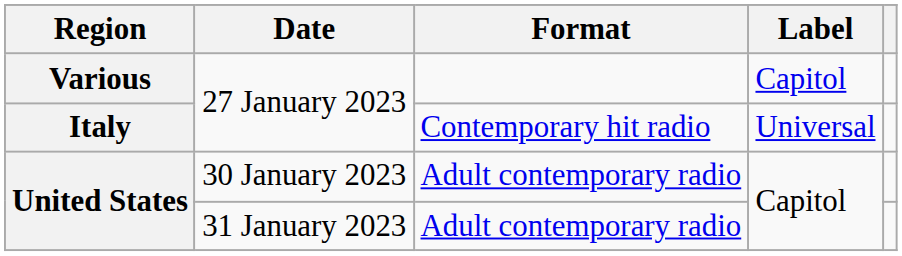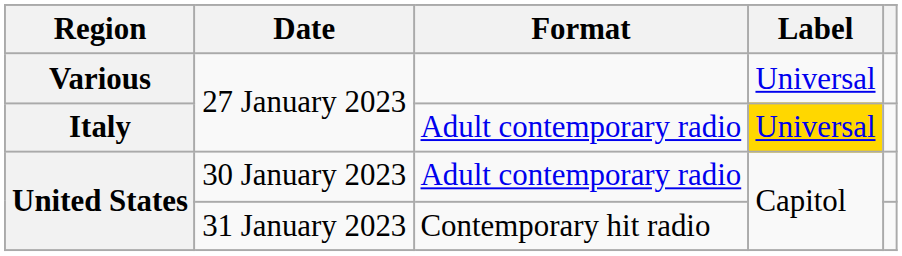 <table class="wikitable plainrowheaders">
 <tr>
 <th scope="col">Region</th>
 <th scope="col">Date</th>
 <th scope="col">Format</th>
 <th scope="col">Label</th>
 <th scope="col"></th>
 </tr>
 <tr>
 <th scope="row">Various</th>
 <td rowspan="2">27 January 2023</td>
 <td></td>
-<td><a href='#'>Capitol</a></td>
+<td><a href='#'>Universal</a></td>
 <td></td>
 </tr>
 <tr>
 <th scope="row">Italy</th>
-<td><a href='#'>Contemporary hit radio</a></td>
-<td><a href='#'>Universal</a></td>
+<td><a href='#'>Adult contemporary radio</a></td>
+<td style="background: gold;"><a href='#'>Universal</a></td>
 <td></td>
 </tr>
 <tr>
 <th scope="row" rowspan="2">United States</th>
 <td>30 January 2023</td>
 <td><a href='#'>Adult contemporary radio</a></td>
 <td rowspan="2">Capitol</td>
 <td></td>
 </tr>
 <tr>
 <td>31 January 2023</td>
-<td><a href='#'>Adult contemporary radio</a></td>
+<td>Contemporary hit radio</td>
 <td></td>
 </tr>
 </table>
